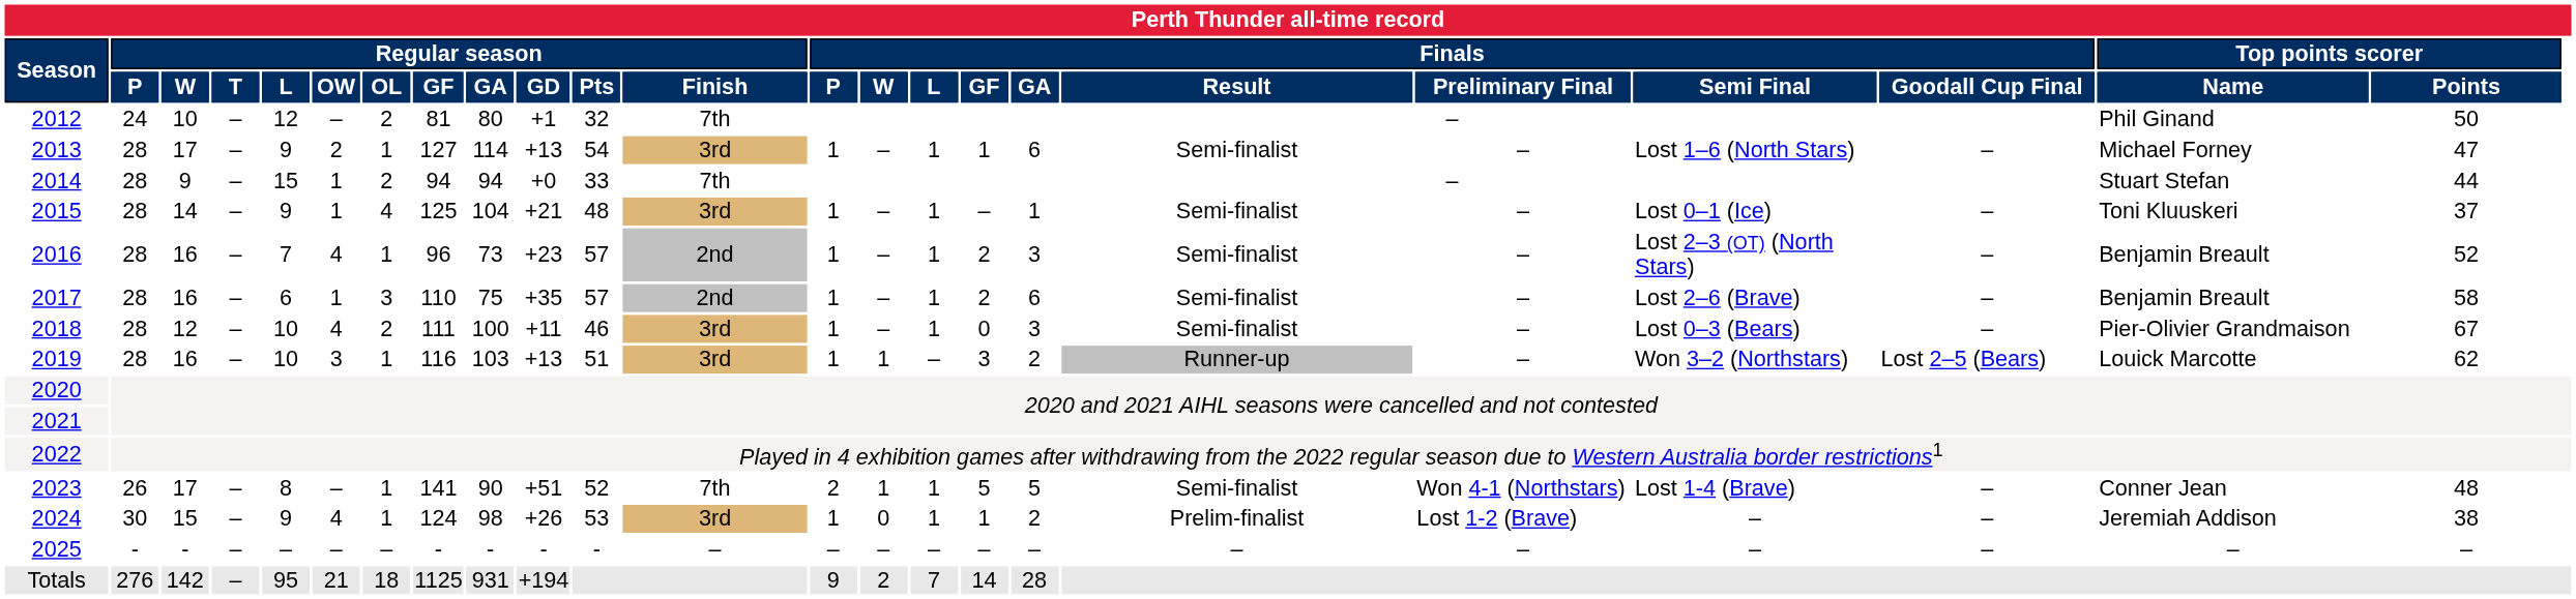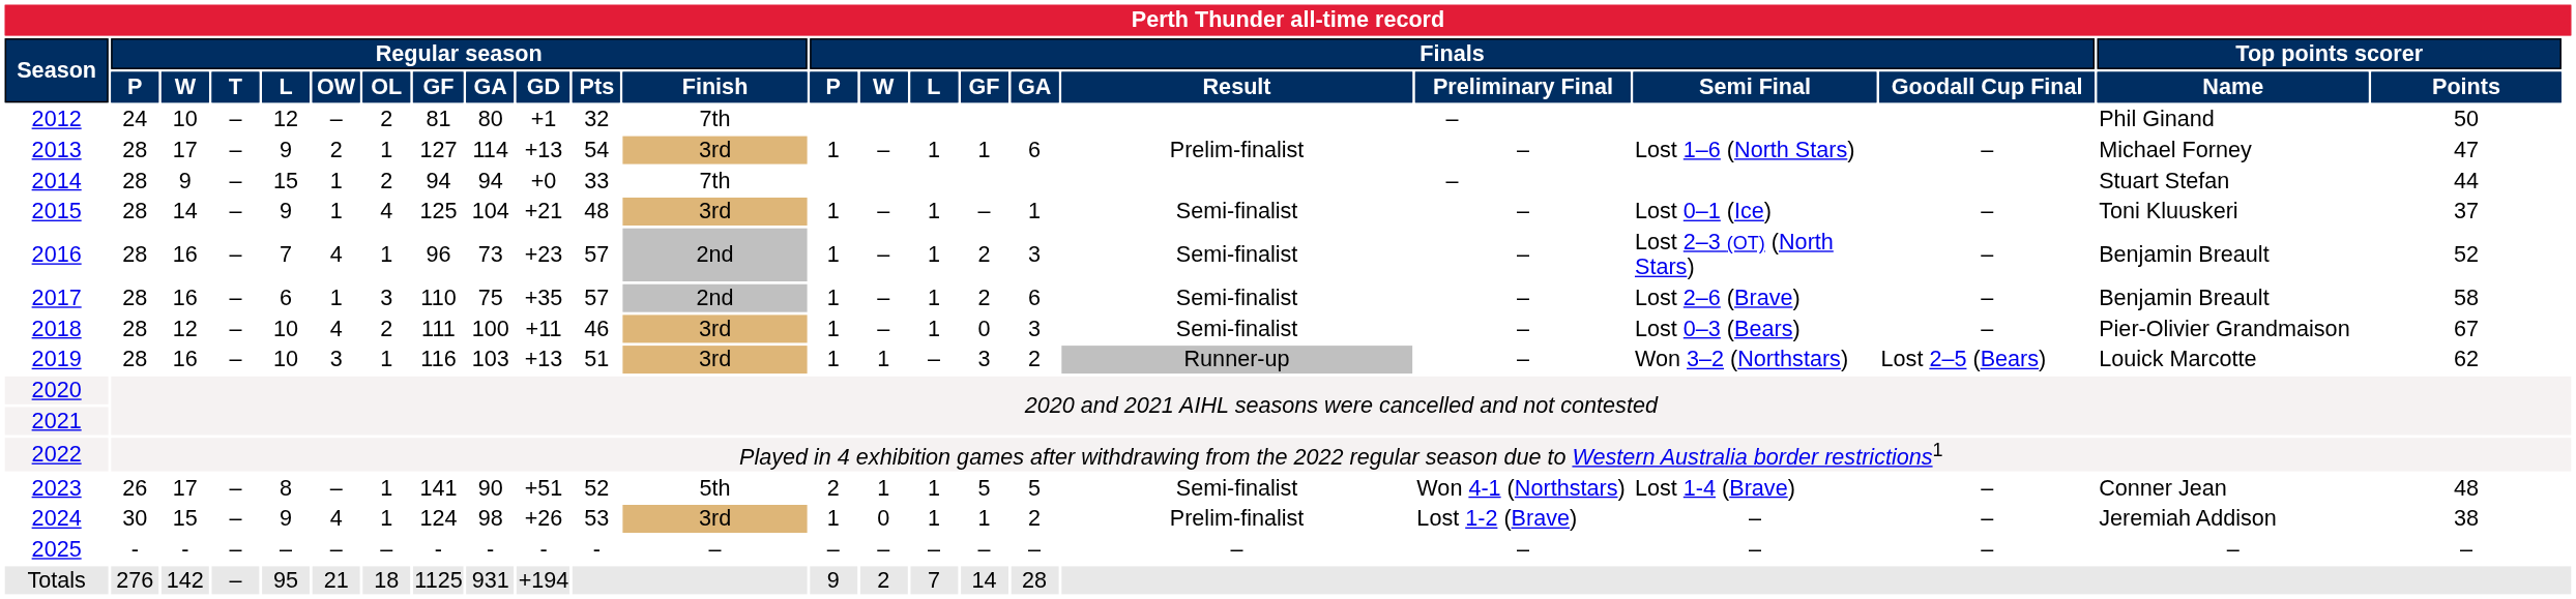 <table class="toccolours" style="width:115em;text-align: center">
 <tr>
 <th colspan="24" style="background:#e31c37;color:white;border:#e31c37 1px solid">Perth Thunder all-time record</th>
 </tr>
 <tr>
 <th rowspan="2" style="background:#002e62;color:white;border:#000000 1px solid; width: 70px">Season</th>
 <th colspan="11" style="background:#002e62;color:white;border:#000000 1px solid">Regular season</th>
 <th colspan="9" style="background:#002e62;color:white;border:#000000 1px solid">Finals</th>
 <th colspan="2" style="background:#002e62;color:white;border:#000000 1px solid">Top points scorer</th>
 </tr>
 <tr>
 <th style="background:#002e62;color:white;border:#002e62 1px solid; width: 30px">P</th>
 <th style="background:#002e62;color:white;border:#002e62 1px solid; width: 30px">W</th>
 <th style="background:#002e62;color:white;border:#002e62 1px solid; width: 30px">T</th>
 <th style="background:#002e62;color:white;border:#002e62 1px solid; width: 30px">L</th>
 <th style="background:#002e62;color:white;border:#002e62 1px solid; width: 30px">OW</th>
 <th style="background:#002e62;color:white;border:#002e62 1px solid; width: 30px">OL</th>
 <th style="background:#002e62;color:white;border:#002e62 1px solid; width: 30px">GF</th>
 <th style="background:#002e62;color:white;border:#002e62 1px solid; width: 30px">GA</th>
 <th style="background:#002e62;color:white;border:#002e62 1px solid; width: 30px">GD</th>
 <th style="background:#002e62;color:white;border:#002e62 1px solid; width: 30px">Pts</th>
 <th style="background:#002e62;color:white;border:#002e62 1px solid">Finish</th>
 <th style="background:#002e62;color:white;border:#002e62 1px solid; width: 30px">P</th>
 <th style="background:#002e62;color:white;border:#002e62 1px solid; width: 30px">W</th>
 <th style="background:#002e62;color:white;border:#002e62 1px solid; width: 30px">L</th>
 <th style="background:#002e62;color:white;border:#002e62 1px solid; width: 30px">GF</th>
 <th style="background:#002e62;color:white;border:#002e62 1px solid; width: 30px">GA</th>
 <th style="background:#002e62;color:white;border:#002e62 1px solid">Result</th>
 <th style="background:#002e62;color:white;border:#002e62 1px solid; width: 150px">Preliminary Final</th>
 <th style="background:#002e62;color:white;border:#002e62 1px solid; width: 170px">Semi Final</th>
 <th style="background:#002e62;color:white;border:#002e62 1px solid; width: 150px">Goodall Cup Final</th>
 <th style="background:#002e62;color:white;border:#002e62 1px solid; width: 190px">Name</th>
 <th style="background:#002e62;color:white;border:#002e62 1px solid">Points</th>
 </tr>
 <tr>
 <td><a href='#'>2012</a></td>
 <td>24</td>
 <td>10</td>
 <td>–</td>
 <td>12</td>
 <td>–</td>
 <td>2</td>
 <td>81</td>
 <td>80</td>
 <td>+1</td>
 <td>32</td>
 <td>7th</td>
 <td colspan="9">–</td>
 <td align="left"> Phil Ginand</td>
 <td>50</td>
 </tr>
 <tr>
 <td><a href='#'>2013</a></td>
 <td>28</td>
 <td>17</td>
 <td>–</td>
 <td>9</td>
 <td>2</td>
 <td>1</td>
 <td>127</td>
 <td>114</td>
 <td>+13</td>
 <td>54</td>
 <td bgcolor="#deb678">3rd</td>
 <td>1</td>
 <td>–</td>
 <td>1</td>
 <td>1</td>
 <td>6</td>
-<td>Semi-finalist</td>
+<td>Prelim-finalist</td>
 <td>–</td>
 <td align="left">Lost <a href='#'>1–6</a> (<a href='#'>North Stars</a>)</td>
 <td>–</td>
 <td align="left"> Michael Forney</td>
 <td>47</td>
 </tr>
 <tr>
 <td><a href='#'>2014</a></td>
 <td>28</td>
 <td>9</td>
 <td>–</td>
 <td>15</td>
 <td>1</td>
 <td>2</td>
 <td>94</td>
 <td>94</td>
 <td>+0</td>
 <td>33</td>
 <td>7th</td>
 <td colspan="9">–</td>
 <td align="left"> Stuart Stefan</td>
 <td>44</td>
 </tr>
 <tr>
 <td><a href='#'>2015</a></td>
 <td>28</td>
 <td>14</td>
 <td>–</td>
 <td>9</td>
 <td>1</td>
 <td>4</td>
 <td>125</td>
 <td>104</td>
 <td>+21</td>
 <td>48</td>
 <td bgcolor="#deb678">3rd</td>
 <td>1</td>
 <td>–</td>
 <td>1</td>
 <td>–</td>
 <td>1</td>
 <td>Semi-finalist</td>
 <td>–</td>
 <td align="left">Lost <a href='#'>0–1</a> (<a href='#'>Ice</a>)</td>
 <td>–</td>
 <td align="left"> Toni Kluuskeri</td>
 <td>37</td>
 </tr>
 <tr>
 <td><a href='#'>2016</a></td>
 <td>28</td>
 <td>16</td>
 <td>–</td>
 <td>7</td>
 <td>4</td>
 <td>1</td>
 <td>96</td>
 <td>73</td>
 <td>+23</td>
 <td>57</td>
 <td bgcolor="silver">2nd</td>
 <td>1</td>
 <td>–</td>
 <td>1</td>
 <td>2</td>
 <td>3</td>
 <td>Semi-finalist</td>
 <td>–</td>
 <td align="left">Lost <a href='#'>2–3 <small>(OT)</small></a> (<a href='#'>North Stars</a>)</td>
 <td>–</td>
 <td align="left"> Benjamin Breault</td>
 <td>52</td>
 </tr>
 <tr>
 <td><a href='#'>2017</a></td>
 <td>28</td>
 <td>16</td>
 <td>–</td>
 <td>6</td>
 <td>1</td>
 <td>3</td>
 <td>110</td>
 <td>75</td>
 <td>+35</td>
 <td>57</td>
 <td bgcolor="silver">2nd</td>
 <td>1</td>
 <td>–</td>
 <td>1</td>
 <td>2</td>
 <td>6</td>
 <td>Semi-finalist</td>
 <td>–</td>
 <td align="left">Lost <a href='#'>2–6</a> (<a href='#'>Brave</a>)</td>
 <td>–</td>
 <td align="left"> Benjamin Breault</td>
 <td>58</td>
 </tr>
 <tr>
 <td><a href='#'>2018</a></td>
 <td>28</td>
 <td>12</td>
 <td>–</td>
 <td>10</td>
 <td>4</td>
 <td>2</td>
 <td>111</td>
 <td>100</td>
 <td>+11</td>
 <td>46</td>
 <td bgcolor="#deb678">3rd</td>
 <td>1</td>
 <td>–</td>
 <td>1</td>
 <td>0</td>
 <td>3</td>
 <td>Semi-finalist</td>
 <td>–</td>
 <td align="left">Lost <a href='#'>0–3</a> (<a href='#'>Bears</a>)</td>
 <td>–</td>
 <td align="left"> Pier-Olivier Grandmaison</td>
 <td>67</td>
 </tr>
 <tr>
 <td><a href='#'>2019</a></td>
 <td>28</td>
 <td>16</td>
 <td>–</td>
 <td>10</td>
 <td>3</td>
 <td>1</td>
 <td>116</td>
 <td>103</td>
 <td>+13</td>
 <td>51</td>
 <td bgcolor="#deb678">3rd</td>
 <td>1</td>
 <td>1</td>
 <td>–</td>
 <td>3</td>
 <td>2</td>
 <td bgcolor="silver">Runner-up</td>
 <td>–</td>
 <td align="left">Won <a href='#'>3–2</a> (<a href='#'>Northstars</a>)</td>
 <td align="left">Lost <a href='#'>2–5</a> (<a href='#'>Bears</a>)</td>
 <td align="left"> Louick Marcotte</td>
 <td>62</td>
 </tr>
 <tr>
 <td bgcolor="#f5f2f2"><a href='#'>2020</a></td>
 <td colspan="23" rowspan="2" bgcolor="#f5f2f2"><em>2020 and 2021 AIHL seasons were cancelled and not contested</em></td>
 </tr>
 <tr>
 <td bgcolor="#f5f2f2"><a href='#'>2021</a></td>
 </tr>
 <tr>
 <td bgcolor="#f5f2f2"><a href='#'>2022</a></td>
 <td colspan="23" bgcolor="#f5f2f2"><em>Played in 4 exhibition games after withdrawing from the 2022 regular season due to <a href='#'>Western Australia border restrictions</a></em><sup>1</sup></td>
 </tr>
 <tr>
 <td><a href='#'>2023</a></td>
 <td>26</td>
 <td>17</td>
 <td>–</td>
 <td>8</td>
 <td>–</td>
 <td>1</td>
 <td>141</td>
 <td>90</td>
 <td>+51</td>
 <td>52</td>
-<td>7th</td>
+<td>5th</td>
 <td>2</td>
 <td>1</td>
 <td>1</td>
 <td>5</td>
 <td>5</td>
 <td>Semi-finalist</td>
 <td align="left">Won <a href='#'>4-1</a> (<a href='#'>Northstars</a>)</td>
 <td align="left">Lost <a href='#'>1-4</a> (<a href='#'>Brave</a>)</td>
 <td>–</td>
 <td align="left"> Conner Jean</td>
 <td>48</td>
 <td></td>
 </tr>
 <tr>
 <td><a href='#'>2024</a></td>
 <td>30</td>
 <td>15</td>
 <td>–</td>
 <td>9</td>
 <td>4</td>
 <td>1</td>
 <td>124</td>
 <td>98</td>
 <td>+26</td>
 <td>53</td>
 <td bgcolor="#deb678">3rd</td>
 <td>1</td>
 <td>0</td>
 <td>1</td>
 <td>1</td>
 <td>2</td>
 <td>Prelim-finalist</td>
 <td align="left">Lost <a href='#'>1-2</a> (<a href='#'>Brave</a>)</td>
 <td>–</td>
 <td>–</td>
 <td align="left"> Jeremiah Addison</td>
 <td>38</td>
 </tr>
 <tr>
 <td><a href='#'>2025</a></td>
 <td>-</td>
 <td>-</td>
 <td>–</td>
 <td>–</td>
 <td>–</td>
 <td>–</td>
 <td>-</td>
 <td>-</td>
 <td>-</td>
 <td>-</td>
 <td>–</td>
 <td>–</td>
 <td>–</td>
 <td>–</td>
 <td>–</td>
 <td>–</td>
 <td>–</td>
 <td>–</td>
 <td>–</td>
 <td>–</td>
 <td>–</td>
 <td>–</td>
 </tr>
 <tr>
 <td bgcolor="#e8e8e8">Totals</td>
 <td bgcolor="#e8e8e8">276</td>
 <td bgcolor="#e8e8e8">142</td>
 <td bgcolor="#e8e8e8">–</td>
 <td bgcolor="#e8e8e8">95</td>
 <td bgcolor="#e8e8e8">21</td>
 <td bgcolor="#e8e8e8">18</td>
 <td bgcolor="#e8e8e8">1125</td>
 <td bgcolor="#e8e8e8">931</td>
 <td bgcolor="#e8e8e8">+194</td>
 <td colspan="2" bgcolor="#e8e8e8"></td>
 <td bgcolor="#e8e8e8">9</td>
 <td bgcolor="#e8e8e8">2</td>
 <td bgcolor="#e8e8e8">7</td>
 <td bgcolor="#e8e8e8">14</td>
 <td bgcolor="#e8e8e8">28</td>
 <td colspan="7" bgcolor="#e8e8e8"></td>
 </tr>
 <tr>
 </tr>
 </table>
